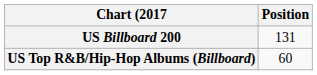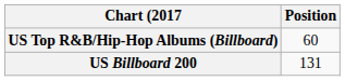 <table class="wikitable sortable plainrowheaders" style="text-align:center">
 <tr>
 <th scope="col">Chart (2017</th>
 <th scope="col">Position</th>
 </tr>
 <tr>
+<th scope="row">US Top R&B/Hip-Hop Albums (<em>Billboard</em>)</th>
+<td>60</td>
+</tr>
+<tr>
 <th scope="row">US <em>Billboard</em> 200</th>
 <td>131</td>
 </tr>
-<tr>
-<th scope="row">US Top R&B/Hip-Hop Albums (<em>Billboard</em>)</th>
-<td>60</td>
-</tr>
 </table>
